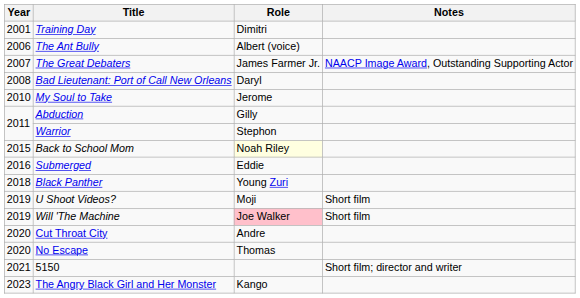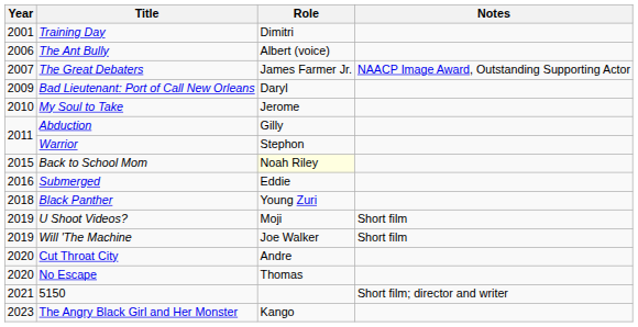 <table class="wikitable sortable">
 <tr>
 <th>Year</th>
 <th>Title</th>
 <th>Role</th>
 <th>Notes</th>
 </tr>
 <tr>
 <td>2001</td>
 <td><em><a href='#'>Training Day</a></em></td>
 <td>Dimitri</td>
 <td></td>
 </tr>
 <tr>
 <td>2006</td>
 <td><em><a href='#'>The Ant Bully</a></em></td>
 <td>Albert (voice)</td>
 <td></td>
 </tr>
 <tr>
 <td>2007</td>
 <td><em><a href='#'>The Great Debaters</a></em></td>
 <td>James Farmer Jr.</td>
 <td><a href='#'>NAACP Image Award</a>, Outstanding Supporting Actor</td>
 </tr>
 <tr>
-<td>2008</td>
+<td>2009</td>
 <td><em><a href='#'>Bad Lieutenant: Port of Call New Orleans</a></em></td>
 <td>Daryl</td>
 <td></td>
 </tr>
 <tr>
 <td>2010</td>
 <td><em><a href='#'>My Soul to Take</a></em></td>
 <td>Jerome</td>
 <td></td>
 </tr>
 <tr>
 <td rowspan=2>2011</td>
 <td><em><a href='#'>Abduction</a></em></td>
 <td>Gilly</td>
 <td></td>
 </tr>
 <tr>
 <td><em><a href='#'>Warrior</a></em></td>
 <td>Stephon</td>
 <td></td>
 </tr>
 <tr>
 <td>2015</td>
 <td><em>Back to School Mom</em></td>
 <td style="background: lightyellow;">Noah Riley</td>
 <td></td>
 </tr>
 <tr>
 <td>2016</td>
 <td><em><a href='#'>Submerged</a></em></td>
 <td>Eddie</td>
 <td></td>
 </tr>
 <tr>
 <td>2018</td>
 <td><em><a href='#'>Black Panther</a></em></td>
 <td>Young <a href='#'>Zuri</a></td>
 <td></td>
 </tr>
 <tr>
 <td>2019</td>
 <td><em>U Shoot Videos?</em></td>
 <td>Moji</td>
 <td>Short film</td>
 </tr>
 <tr>
 <td>2019</td>
 <td><em>Will 'The Machine<strong></td>
-<td style="background: pink;">Joe Walker</td>
+<td>Joe Walker</td>
 <td>Short film</td>
 </tr>
 <tr>
 <td>2020</td>
 <td></em><a href='#'>Cut Throat City</a><em></td>
 <td>Andre</td>
 <td></td>
 </tr>
 <tr>
 <td>2020</td>
 <td></em><a href='#'>No Escape</a><em></td>
 <td>Thomas</td>
 <td></td>
 </tr>
 <tr>
 <td>2021</td>
 <td></em>5150<em></td>
 <td></td>
 <td>Short film; director and writer</td>
 </tr>
 <tr>
 <td>2023</td>
 <td></em><a href='#'>The Angry Black Girl and Her Monster</a><em></td>
 <td>Kango</td>
 <td></td>
 </tr>
 </table>
